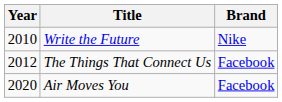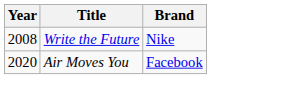 <table class="wikitable">
 <tr>
 <th>Year</th>
 <th>Title</th>
 <th>Brand</th>
 </tr>
 <tr>
-<td>2010</td>
+<td>2008</td>
 <td><em><a href='#'>Write the Future</a></em></td>
 <td><a href='#'>Nike</a></td>
-</tr>
-<tr>
-<td>2012</td>
-<td><em>The Things That Connect Us</em></td>
-<td><a href='#'>Facebook</a></td>
 </tr>
 <tr>
 <td>2020</td>
 <td><em>Air Moves You</em></td>
 <td><a href='#'>Facebook</a></td>
 </tr>
 </table>
